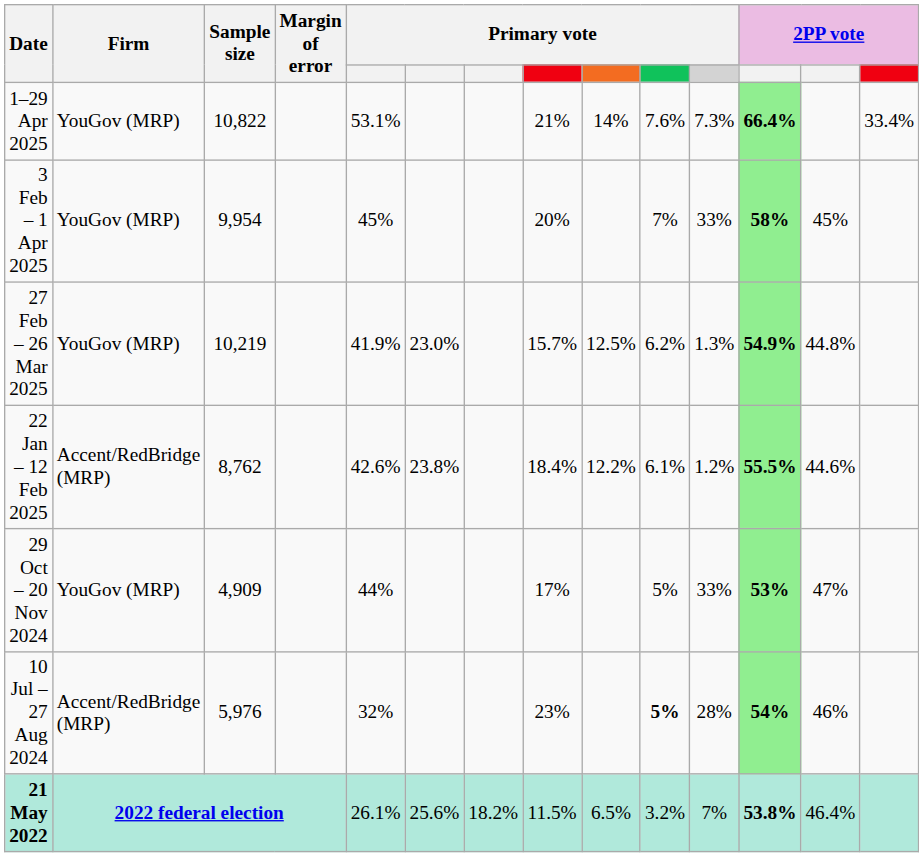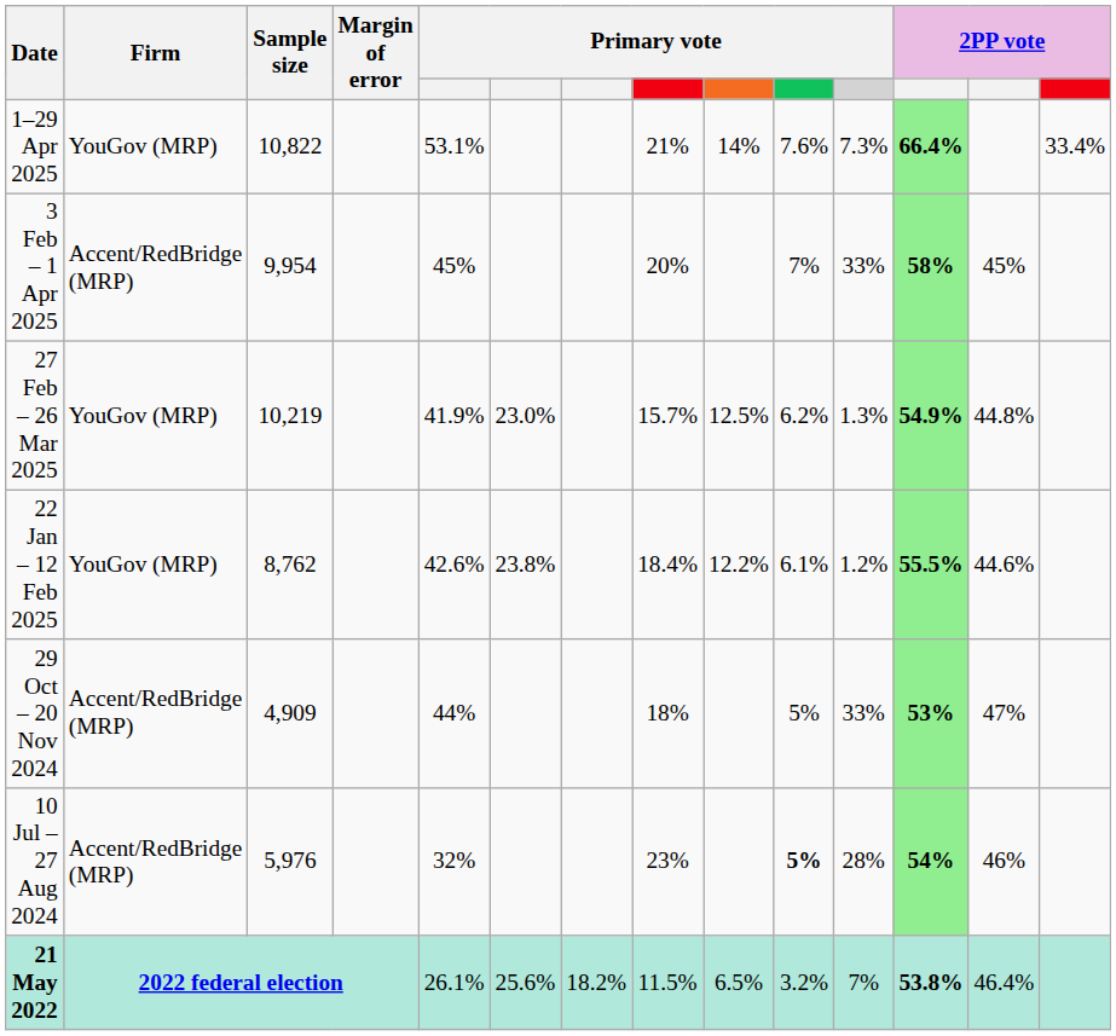 <table class="nowrap wikitable tpl-blanktable" style=text-align:center;font-size:90%>
 <tr>
 <th rowspan=2>Date</th>
 <th rowspan=2>Firm</th>
 <th rowspan=2>Sample<br>size</th>
 <th rowspan=2>Margin<br>of error</th>
 <th colspan=7>Primary vote</th>
 <th colspan=3 class=unsortable style=background:#ebbce3><a href='#'>2PP vote</a></th>
 </tr>
 <tr>
 <th style=background:></th>
 <th style=background:></th>
 <th style=background:></th>
 <th style="background:#F00011"></th>
 <th style=background:#f36c21></th>
 <th style=background:#10C25B></th>
 <th style=background:lightgray></th>
 <th style=background:></th>
 <th style=background:></th>
 <th style="background:#F00011"></th>
 </tr>
 <tr>
 <td align="right">1–29 Apr 2025</td>
 <td align="left">YouGov (MRP)</td>
 <td>10,822</td>
 <td></td>
 <td>53.1%</td>
 <td></td>
 <td></td>
 <td>21%</td>
 <td>14%</td>
 <td>7.6%</td>
 <td>7.3%</td>
 <th style="background:#90ee90">66.4%</th>
 <td></td>
 <td>33.4%</td>
 </tr>
 <tr>
 <td align="right">3 Feb – 1 Apr 2025</td>
-<td align="left">YouGov (MRP)</td>
+<td align="left">Accent/RedBridge (MRP)</td>
 <td>9,954</td>
 <td></td>
 <td>45%</td>
 <td></td>
 <td></td>
 <td>20%</td>
 <td></td>
 <td>7%</td>
 <td>33%</td>
 <th style="background:#90ee90">58%</th>
 <td>45%</td>
 <td></td>
 </tr>
 <tr>
 <td align="right">27 Feb – 26 Mar 2025</td>
 <td align="left">YouGov (MRP)</td>
 <td>10,219</td>
 <td></td>
 <td>41.9%</td>
 <td>23.0%</td>
 <td></td>
 <td>15.7%</td>
 <td>12.5%</td>
 <td>6.2%</td>
 <td>1.3%</td>
 <th style="background:#90ee90">54.9%</th>
 <td>44.8%</td>
 <td></td>
 </tr>
 <tr>
 <td align="right">22 Jan – 12 Feb 2025</td>
-<td align="left">Accent/RedBridge (MRP)</td>
+<td align="left">YouGov (MRP)</td>
 <td>8,762</td>
 <td></td>
 <td>42.6%</td>
 <td>23.8%</td>
 <td></td>
 <td>18.4%</td>
 <td>12.2%</td>
 <td>6.1%</td>
 <td>1.2%</td>
 <th style="background:#90ee90">55.5%</th>
 <td>44.6%</td>
 <td></td>
 </tr>
 <tr>
 <td align="right">29 Oct – 20 Nov 2024</td>
-<td align="left">YouGov (MRP)</td>
+<td align="left">Accent/RedBridge (MRP)</td>
 <td>4,909</td>
 <td></td>
 <td>44%</td>
 <td></td>
 <td></td>
-<td>17%</td>
+<td>18%</td>
 <td></td>
 <td>5%</td>
 <td>33%</td>
 <th style="background:#90ee90">53%</th>
 <td>47%</td>
 <td></td>
 </tr>
 <tr>
 <td align="right">10 Jul – 27 Aug 2024</td>
 <td align="left">Accent/RedBridge (MRP)</td>
 <td>5,976</td>
 <td></td>
 <td>32%</td>
 <td></td>
 <td></td>
 <td>23%</td>
 <td></td>
 <td><strong>5%</strong></td>
 <td>28%</td>
 <th style="background:#90ee90">54%</th>
 <td>46%</td>
 <td></td>
 </tr>
 <tr style="background:#b0e9db">
 <td style="text-align:right" data-sort-value="21-May-2022"><strong>21 May 2022</strong></td>
 <td colspan="3" style="text-align:center"><strong><a href='#'>2022 federal election</a></strong></td>
 <td>26.1%</td>
 <td>25.6%</td>
 <td>18.2%</td>
 <td>11.5%</td>
 <td>6.5%</td>
 <td>3.2%</td>
 <td>7%</td>
 <td><strong>53.8%</strong></td>
 <td>46.4%</td>
 <td></td>
 </tr>
 </table>
